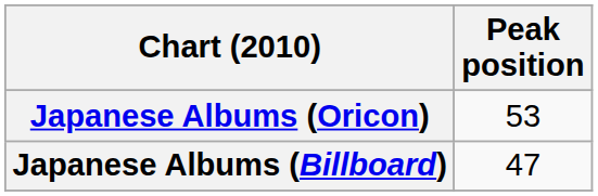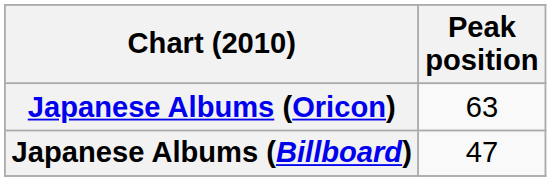 <table class="wikitable sortable plainrowheaders" style="text-align:center">
 <tr>
 <th scope="col">Chart (2010)</th>
 <th scope="col">Peak<br>position</th>
 </tr>
 <tr>
 <th scope="row"><a href='#'>Japanese Albums</a> (<a href='#'>Oricon</a>)</th>
-<td>53</td>
+<td>63</td>
 </tr>
 <tr>
 <th scope="row">Japanese Albums (<em><a href='#'>Billboard</a></em>)</th>
 <td>47</td>
 </tr>
 </table>
